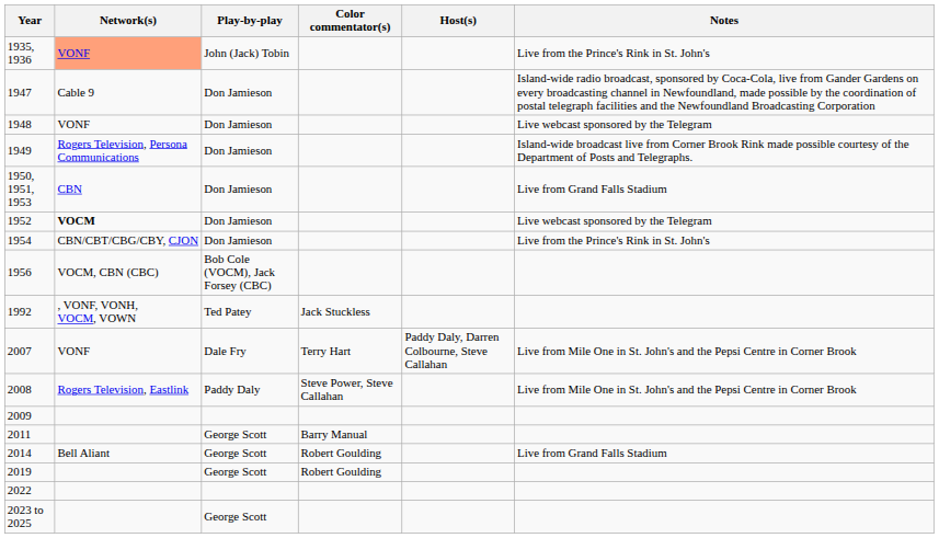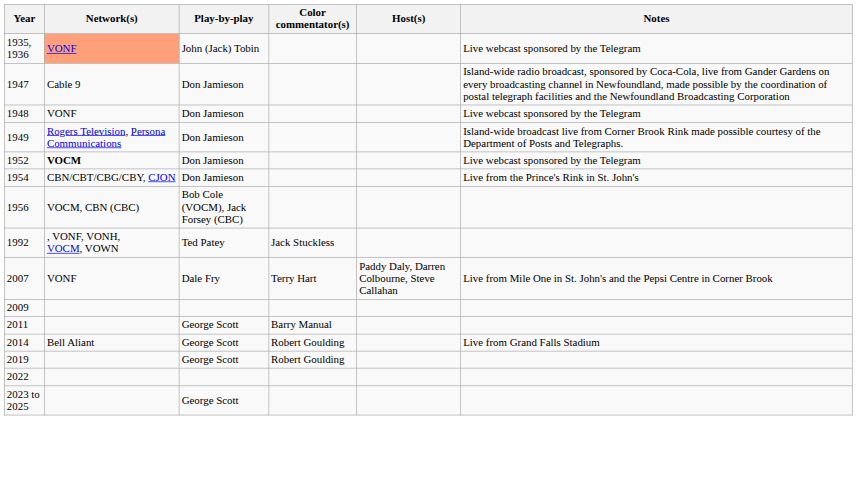 <table class="wikitable">
 <tr>
 <th>Year</th>
 <th>Network(s)</th>
 <th Sports commentator>Play-by-play</th>
 <th>Color commentator(s)</th>
 <th>Host(s)</th>
 <th>Notes</th>
 </tr>
 <tr>
 <td>1935, 1936</td>
 <td style="background: lightsalmon;"><a href='#'>VONF</a></td>
 <td>John (Jack) Tobin</td>
 <td></td>
 <td></td>
-<td>Live from the Prince's Rink in St. John's</td>
+<td>Live webcast sponsored by the Telegram</td>
 </tr>
 <tr>
 <td>1947</td>
 <td>Cable 9</td>
 <td>Don Jamieson</td>
 <td></td>
 <td></td>
 <td>Island-wide radio broadcast, sponsored by Coca-Cola, live from Gander Gardens on every broadcasting channel in Newfoundland, made possible by the coordination of postal telegraph facilities and the Newfoundland Broadcasting Corporation</td>
 </tr>
 <tr>
 <td>1948</td>
 <td>VONF</td>
 <td>Don Jamieson</td>
 <td></td>
 <td></td>
 <td>Live webcast sponsored by the Telegram</td>
 </tr>
 <tr>
 <td>1949</td>
 <td><a href='#'>Rogers Television</a>, <a href='#'>Persona Communications</a></td>
 <td>Don Jamieson</td>
 <td></td>
 <td></td>
 <td>Island-wide broadcast live from Corner Brook Rink made possible courtesy of the Department of Posts and Telegraphs.</td>
-</tr>
-<tr>
-<td>1950, 1951, 1953</td>
-<td><a href='#'>CBN</a></td>
-<td>Don Jamieson</td>
-<td></td>
-<td></td>
-<td>Live from Grand Falls Stadium</td>
 </tr>
 <tr>
 <td>1952</td>
 <td><strong>VOCM</strong></td>
 <td>Don Jamieson</td>
 <td></td>
 <td></td>
 <td>Live webcast sponsored by the Telegram</td>
 </tr>
 <tr>
 <td>1954</td>
 <td>CBN/CBT/CBG/CBY, <a href='#'>CJON</a></td>
 <td>Don Jamieson</td>
 <td></td>
 <td></td>
 <td>Live from the Prince's Rink in St. John's</td>
 </tr>
 <tr>
 <td>1956</td>
 <td>VOCM, CBN (CBC)</td>
 <td>Bob Cole (VOCM), Jack Forsey (CBC)</td>
 <td></td>
 <td></td>
 <td></td>
 </tr>
 <tr>
 <td>1992</td>
 <td>, VONF, VONH,<br><a href='#'>VOCM</a>, VOWN</td>
 <td>Ted Patey</td>
 <td>Jack Stuckless</td>
 <td></td>
 <td></td>
 </tr>
 <tr>
 <td>2007</td>
 <td>VONF</td>
 <td>Dale Fry</td>
 <td>Terry Hart</td>
 <td>Paddy Daly, Darren Colbourne, Steve Callahan</td>
-<td>Live from Mile One in St. John's and the Pepsi Centre in Corner Brook</td>
-</tr>
-<tr>
-<td>2008</td>
-<td><a href='#'>Rogers Television</a>, <a href='#'>Eastlink</a></td>
-<td>Paddy Daly</td>
-<td>Steve Power, Steve Callahan</td>
-<td></td>
 <td>Live from Mile One in St. John's and the Pepsi Centre in Corner Brook</td>
 </tr>
 <tr>
 <td>2009</td>
 <td></td>
 <td></td>
 <td></td>
 <td></td>
 <td></td>
 </tr>
 <tr>
 <td>2011</td>
 <td></td>
 <td>George Scott</td>
 <td>Barry Manual</td>
 <td></td>
 <td></td>
 </tr>
 <tr>
 <td>2014</td>
 <td>Bell Aliant</td>
 <td>George Scott</td>
 <td>Robert Goulding</td>
 <td></td>
 <td>Live from Grand Falls Stadium</td>
 </tr>
 <tr>
 <td>2019</td>
 <td></td>
 <td>George Scott</td>
 <td>Robert Goulding</td>
 <td></td>
 <td></td>
 </tr>
 <tr>
 <td>2022</td>
 <td></td>
 <td></td>
 <td></td>
 <td></td>
 <td></td>
 </tr>
 <tr>
 <td>2023 to 2025</td>
 <td></td>
 <td>George Scott</td>
 <td></td>
 <td></td>
 </tr>
 </table>
